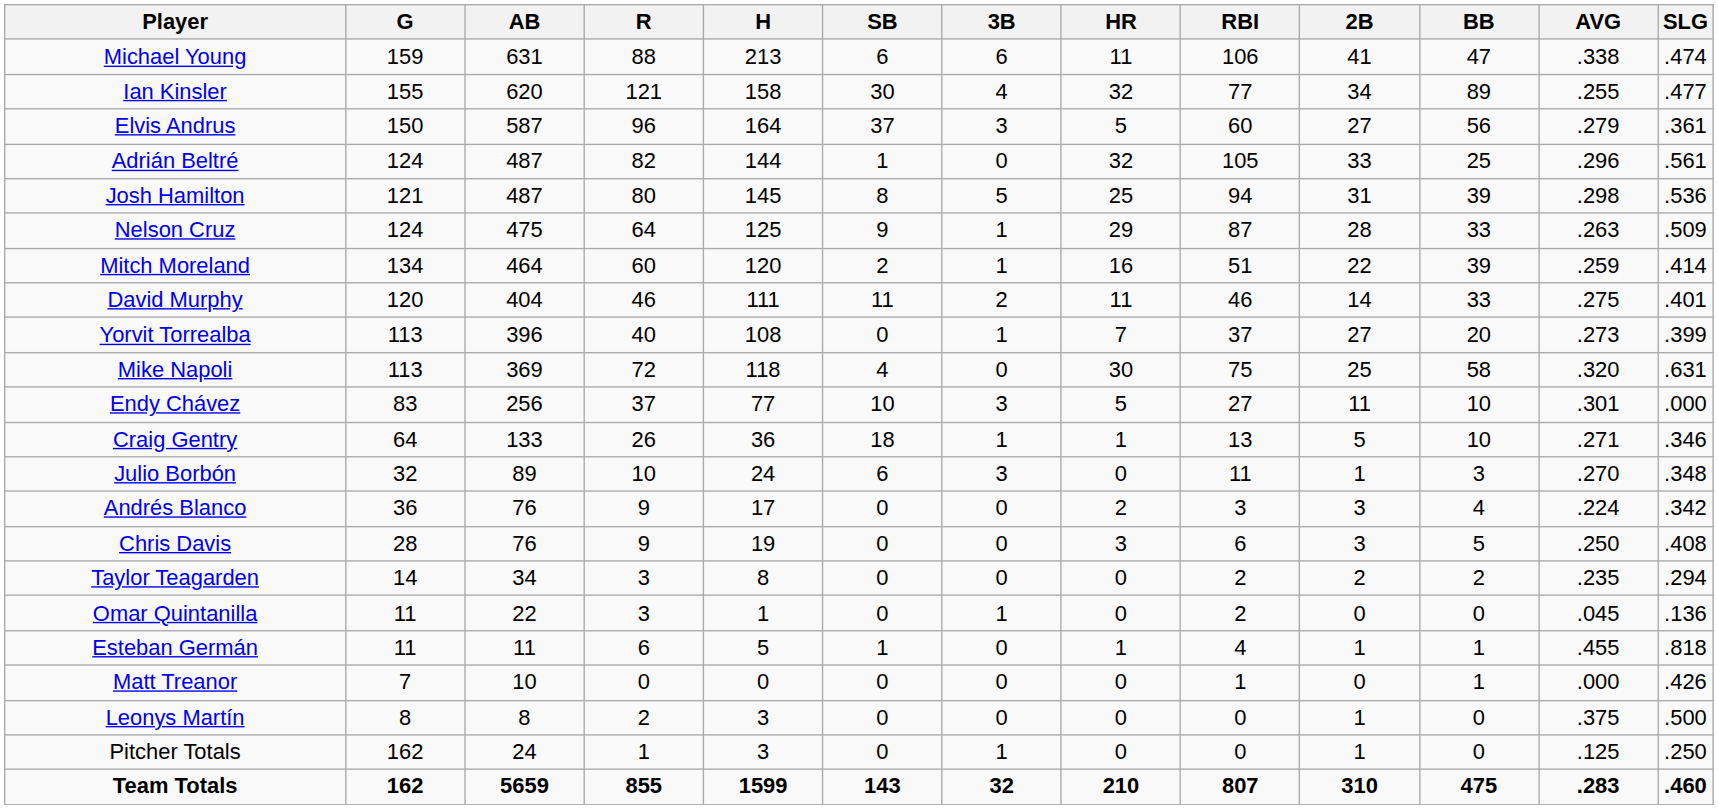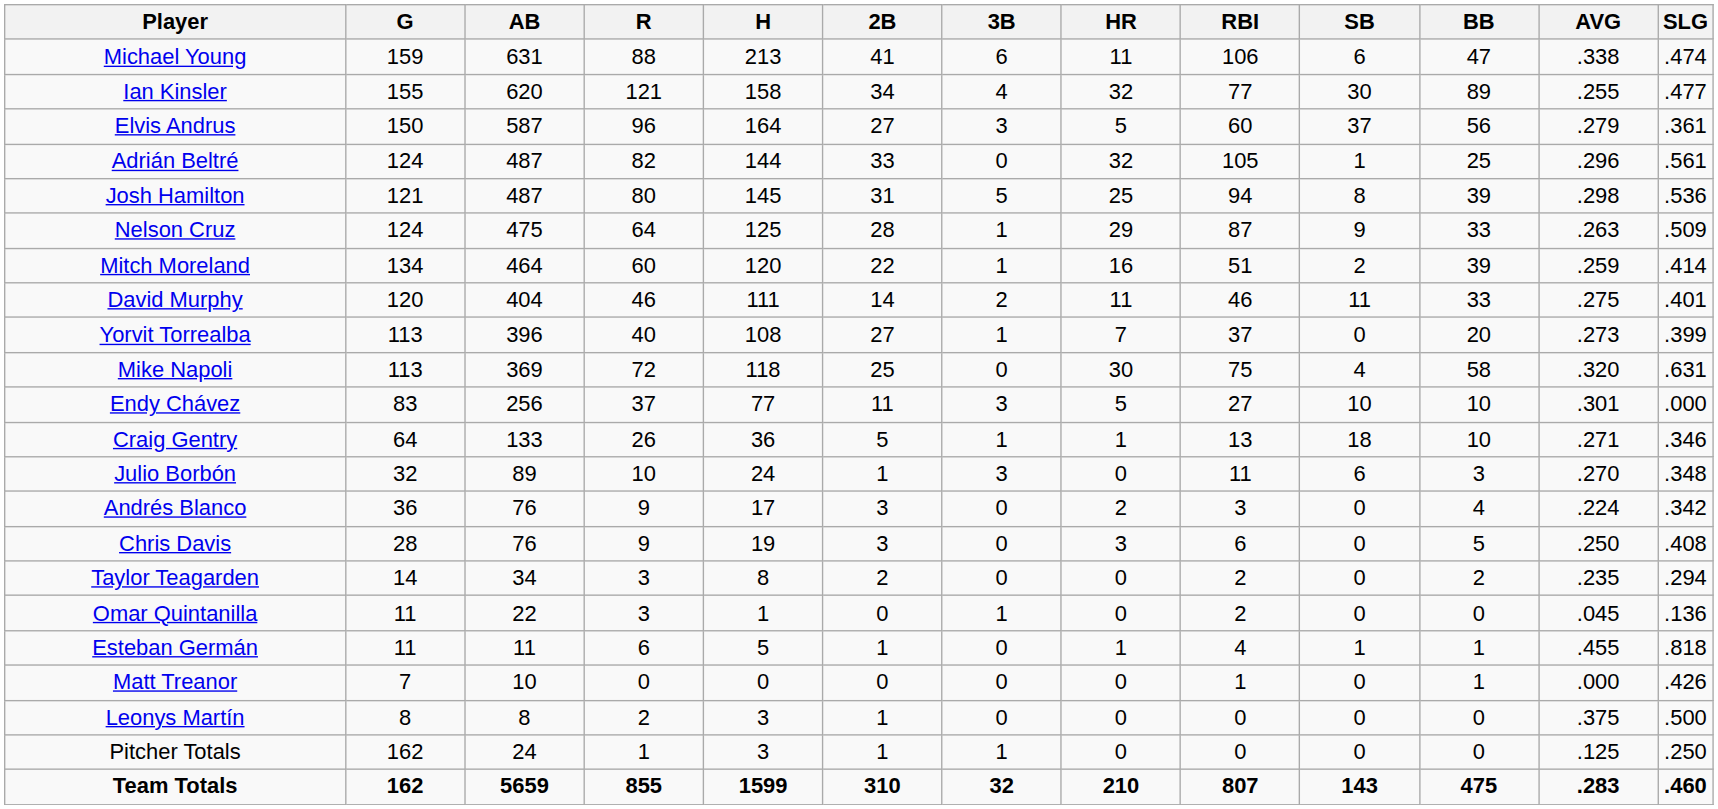 <table class=wikitable style="text-align:center">
 <tr>
 <th bgcolor=#DDDDFF; width="20%">Player</th>
 <th bgcolor=#DDDDFF; width="7%">G</th>
 <th bgcolor=#DDDDFF; width="7%">AB</th>
 <th bgcolor=#DDDDFF; width="7%">R</th>
 <th bgcolor=#DDDDFF; width="7%">H</th>
-<th bgcolor=#DDDDFF; width="7%">SB</th>
+<th bgcolor=#DDDDFF; width="7%">2B</th>
 <th bgcolor=#DDDDFF; width="7%">3B</th>
 <th bgcolor=#DDDDFF; width="7%">HR</th>
 <th bgcolor=#DDDDFF; width="7%">RBI</th>
-<th bgcolor=#DDDDFF; width="7%">2B</th>
+<th bgcolor=#DDDDFF; width="7%">SB</th>
 <th bgcolor=#DDDDFF; width="7%">BB</th>
 <th bgcolor=#DDDDFF; width="7%">AVG</th>
 <th bgcolor=#DDDDFF; width="7%">SLG</th>
 </tr>
 <tr>
 <td><a href='#'>Michael Young</a></td>
 <td>159</td>
 <td>631</td>
 <td>88</td>
 <td>213</td>
-<td>6</td>
+<td>41</td>
 <td>6</td>
 <td>11</td>
 <td>106</td>
-<td>41</td>
+<td>6</td>
 <td>47</td>
 <td>.338</td>
 <td>.474</td>
 </tr>
 <tr>
 <td><a href='#'>Ian Kinsler</a></td>
 <td>155</td>
 <td>620</td>
 <td>121</td>
 <td>158</td>
-<td>30</td>
+<td>34</td>
 <td>4</td>
 <td>32</td>
 <td>77</td>
-<td>34</td>
+<td>30</td>
 <td>89</td>
 <td>.255</td>
 <td>.477</td>
 </tr>
 <tr>
 <td><a href='#'>Elvis Andrus</a></td>
 <td>150</td>
 <td>587</td>
 <td>96</td>
 <td>164</td>
-<td>37</td>
+<td>27</td>
 <td>3</td>
 <td>5</td>
 <td>60</td>
-<td>27</td>
+<td>37</td>
 <td>56</td>
 <td>.279</td>
 <td>.361</td>
 </tr>
 <tr>
 <td><a href='#'>Adrián Beltré</a></td>
 <td>124</td>
 <td>487</td>
 <td>82</td>
 <td>144</td>
-<td>1</td>
+<td>33</td>
 <td>0</td>
 <td>32</td>
 <td>105</td>
-<td>33</td>
+<td>1</td>
 <td>25</td>
 <td>.296</td>
 <td>.561</td>
 </tr>
 <tr>
 <td><a href='#'>Josh Hamilton</a></td>
 <td>121</td>
 <td>487</td>
 <td>80</td>
 <td>145</td>
-<td>8</td>
+<td>31</td>
 <td>5</td>
 <td>25</td>
 <td>94</td>
-<td>31</td>
+<td>8</td>
 <td>39</td>
 <td>.298</td>
 <td>.536</td>
 </tr>
 <tr>
 <td><a href='#'>Nelson Cruz</a></td>
 <td>124</td>
 <td>475</td>
 <td>64</td>
 <td>125</td>
-<td>9</td>
+<td>28</td>
 <td>1</td>
 <td>29</td>
 <td>87</td>
-<td>28</td>
+<td>9</td>
 <td>33</td>
 <td>.263</td>
 <td>.509</td>
 </tr>
 <tr>
 <td><a href='#'>Mitch Moreland</a></td>
 <td>134</td>
 <td>464</td>
 <td>60</td>
 <td>120</td>
-<td>2</td>
+<td>22</td>
 <td>1</td>
 <td>16</td>
 <td>51</td>
-<td>22</td>
+<td>2</td>
 <td>39</td>
 <td>.259</td>
 <td>.414</td>
 </tr>
 <tr>
 <td><a href='#'>David Murphy</a></td>
 <td>120</td>
 <td>404</td>
 <td>46</td>
 <td>111</td>
-<td>11</td>
+<td>14</td>
 <td>2</td>
 <td>11</td>
 <td>46</td>
-<td>14</td>
+<td>11</td>
 <td>33</td>
 <td>.275</td>
 <td>.401</td>
 </tr>
 <tr>
 <td><a href='#'>Yorvit Torrealba</a></td>
 <td>113</td>
 <td>396</td>
 <td>40</td>
 <td>108</td>
-<td>0</td>
+<td>27</td>
 <td>1</td>
 <td>7</td>
 <td>37</td>
-<td>27</td>
+<td>0</td>
 <td>20</td>
 <td>.273</td>
 <td>.399</td>
 </tr>
 <tr>
 <td><a href='#'>Mike Napoli</a></td>
 <td>113</td>
 <td>369</td>
 <td>72</td>
 <td>118</td>
-<td>4</td>
+<td>25</td>
 <td>0</td>
 <td>30</td>
 <td>75</td>
-<td>25</td>
+<td>4</td>
 <td>58</td>
 <td>.320</td>
 <td>.631</td>
 </tr>
 <tr>
 <td><a href='#'>Endy Chávez</a></td>
 <td>83</td>
 <td>256</td>
 <td>37</td>
 <td>77</td>
-<td>10</td>
+<td>11</td>
 <td>3</td>
 <td>5</td>
 <td>27</td>
-<td>11</td>
+<td>10</td>
 <td>10</td>
 <td>.301</td>
 <td>.000</td>
 </tr>
 <tr>
 <td><a href='#'>Craig Gentry</a></td>
 <td>64</td>
 <td>133</td>
 <td>26</td>
 <td>36</td>
-<td>18</td>
+<td>5</td>
 <td>1</td>
 <td>1</td>
 <td>13</td>
-<td>5</td>
+<td>18</td>
 <td>10</td>
 <td>.271</td>
 <td>.346</td>
 </tr>
 <tr>
 <td><a href='#'>Julio Borbón</a></td>
 <td>32</td>
 <td>89</td>
 <td>10</td>
 <td>24</td>
-<td>6</td>
+<td>1</td>
 <td>3</td>
 <td>0</td>
 <td>11</td>
-<td>1</td>
+<td>6</td>
 <td>3</td>
 <td>.270</td>
 <td>.348</td>
 </tr>
 <tr>
 <td><a href='#'>Andrés Blanco</a></td>
 <td>36</td>
 <td>76</td>
 <td>9</td>
 <td>17</td>
-<td>0</td>
+<td>3</td>
 <td>0</td>
 <td>2</td>
 <td>3</td>
-<td>3</td>
+<td>0</td>
 <td>4</td>
 <td>.224</td>
 <td>.342</td>
 </tr>
 <tr>
 <td><a href='#'>Chris Davis</a></td>
 <td>28</td>
 <td>76</td>
 <td>9</td>
 <td>19</td>
-<td>0</td>
+<td>3</td>
 <td>0</td>
 <td>3</td>
 <td>6</td>
-<td>3</td>
+<td>0</td>
 <td>5</td>
 <td>.250</td>
 <td>.408</td>
 </tr>
 <tr>
 <td><a href='#'>Taylor Teagarden</a></td>
 <td>14</td>
 <td>34</td>
 <td>3</td>
 <td>8</td>
-<td>0</td>
+<td>2</td>
 <td>0</td>
 <td>0</td>
 <td>2</td>
-<td>2</td>
+<td>0</td>
 <td>2</td>
 <td>.235</td>
 <td>.294</td>
 </tr>
 <tr>
 <td><a href='#'>Omar Quintanilla</a></td>
 <td>11</td>
 <td>22</td>
 <td>3</td>
 <td>1</td>
 <td>0</td>
 <td>1</td>
 <td>0</td>
 <td>2</td>
 <td>0</td>
 <td>0</td>
 <td>.045</td>
 <td>.136</td>
 </tr>
 <tr>
 <td><a href='#'>Esteban Germán</a></td>
 <td>11</td>
 <td>11</td>
 <td>6</td>
 <td>5</td>
 <td>1</td>
 <td>0</td>
 <td>1</td>
 <td>4</td>
 <td>1</td>
 <td>1</td>
 <td>.455</td>
 <td>.818</td>
 </tr>
 <tr>
 <td><a href='#'>Matt Treanor</a></td>
 <td>7</td>
 <td>10</td>
 <td>0</td>
 <td>0</td>
 <td>0</td>
 <td>0</td>
 <td>0</td>
 <td>1</td>
 <td>0</td>
 <td>1</td>
 <td>.000</td>
 <td>.426</td>
 </tr>
 <tr>
 <td><a href='#'>Leonys Martín</a></td>
 <td>8</td>
 <td>8</td>
 <td>2</td>
 <td>3</td>
+<td>1</td>
 <td>0</td>
 <td>0</td>
 <td>0</td>
 <td>0</td>
-<td>1</td>
 <td>0</td>
 <td>.375</td>
 <td>.500</td>
 </tr>
 <tr>
 <td>Pitcher Totals</td>
 <td>162</td>
 <td>24</td>
 <td>1</td>
 <td>3</td>
-<td>0</td>
+<td>1</td>
 <td>1</td>
 <td>0</td>
 <td>0</td>
-<td>1</td>
+<td>0</td>
 <td>0</td>
 <td>.125</td>
 <td>.250</td>
 </tr>
 <tr>
 <td><strong>Team Totals</strong></td>
 <td><strong>162</strong></td>
 <td><strong>5659</strong></td>
 <td><strong>855</strong></td>
 <td><strong>1599</strong></td>
-<td><strong>143</strong></td>
+<td><strong>310</strong></td>
 <td><strong>32</strong></td>
 <td><strong>210</strong></td>
 <td><strong>807</strong></td>
-<td><strong>310</strong></td>
+<td><strong>143</strong></td>
 <td><strong>475</strong></td>
 <td><strong>.283</strong></td>
 <td><strong>.460</strong></td>
 </tr>
 </table>
